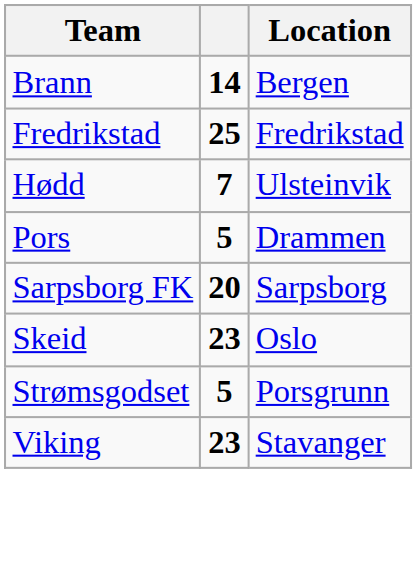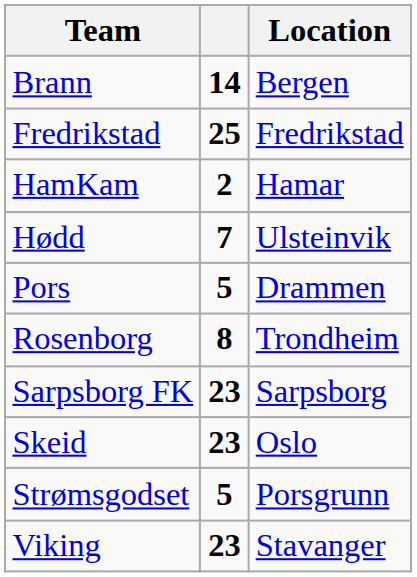 <table class="wikitable sortable" border="1">
 <tr>
 <th>Team</th>
 <th></th>
 <th>Location</th>
 </tr>
 <tr>
 <td><a href='#'>Brann</a></td>
 <td align="center"><strong>14</strong></td>
 <td><a href='#'>Bergen</a></td>
 </tr>
 <tr>
 <td><a href='#'>Fredrikstad</a></td>
 <td align="center"><strong>25</strong></td>
 <td><a href='#'>Fredrikstad</a></td>
 </tr>
 <tr>
+<td><a href='#'>HamKam</a></td>
+<td align="center"><strong>2</strong></td>
+<td><a href='#'>Hamar</a></td>
+</tr>
+<tr>
 <td><a href='#'>Hødd</a></td>
 <td align="center"><strong>7</strong></td>
 <td><a href='#'>Ulsteinvik</a></td>
 </tr>
 <tr>
 <td><a href='#'>Pors</a></td>
 <td align="center"><strong>5</strong></td>
 <td><a href='#'>Drammen</a></td>
 </tr>
 <tr>
+<td><a href='#'>Rosenborg</a></td>
+<td align="center"><strong>8</strong></td>
+<td><a href='#'>Trondheim</a></td>
+</tr>
+<tr>
 <td><a href='#'>Sarpsborg FK</a></td>
-<td align="center"><strong>20</strong></td>
+<td align="center"><strong>23</strong></td>
 <td><a href='#'>Sarpsborg</a></td>
 </tr>
 <tr>
 <td><a href='#'>Skeid</a></td>
 <td align="center"><strong>23</strong></td>
 <td><a href='#'>Oslo</a></td>
 </tr>
 <tr>
 <td><a href='#'>Strømsgodset</a></td>
 <td align="center"><strong>5</strong></td>
 <td><a href='#'>Porsgrunn</a></td>
 </tr>
 <tr>
 <td><a href='#'>Viking</a></td>
 <td align="center"><strong>23</strong></td>
 <td><a href='#'>Stavanger</a></td>
 </tr>
 </table>
